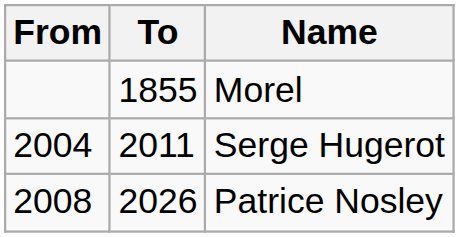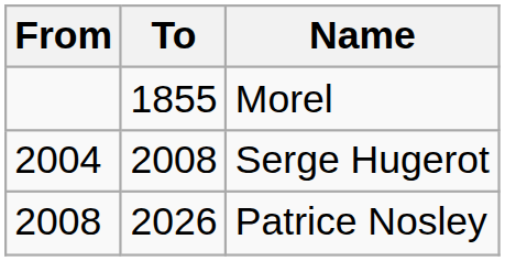 <table class="wikitable">
 <tr>
 <th>From</th>
 <th>To</th>
 <th>Name</th>
 </tr>
 <tr>
 <td></td>
 <td>1855</td>
 <td>Morel</td>
 </tr>
 <tr>
 <td>2004</td>
-<td>2011</td>
+<td>2008</td>
 <td>Serge Hugerot</td>
 </tr>
 <tr>
 <td>2008</td>
 <td>2026</td>
 <td>Patrice Nosley</td>
 </tr>
 </table>
